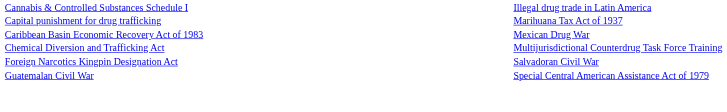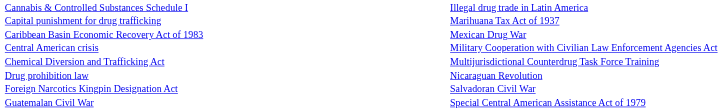 <table style="width: 85%; border: none; text-align: left;">
 <tr>
 <td><a href='#'>Cannabis & Controlled Substances Schedule I</a></td>
 <td><a href='#'>Illegal drug trade in Latin America</a></td>
 </tr>
 <tr>
 <td><a href='#'>Capital punishment for drug trafficking</a></td>
 <td><a href='#'>Marihuana Tax Act of 1937</a></td>
 </tr>
 <tr>
 <td><a href='#'>Caribbean Basin Economic Recovery Act of 1983</a></td>
 <td><a href='#'>Mexican Drug War</a></td>
 </tr>
 <tr>
+<td><a href='#'>Central American crisis</a></td>
+<td><a href='#'>Military Cooperation with Civilian Law Enforcement Agencies Act</a></td>
+</tr>
+<tr>
 <td><a href='#'>Chemical Diversion and Trafficking Act</a></td>
 <td><a href='#'>Multijurisdictional Counterdrug Task Force Training</a></td>
+</tr>
+<tr>
+<td><a href='#'>Drug prohibition law</a></td>
+<td><a href='#'>Nicaraguan Revolution</a></td>
 </tr>
 <tr>
 <td><a href='#'>Foreign Narcotics Kingpin Designation Act</a></td>
 <td><a href='#'>Salvadoran Civil War</a></td>
 </tr>
 <tr>
 <td><a href='#'>Guatemalan Civil War</a></td>
 <td><a href='#'>Special Central American Assistance Act of 1979</a></td>
 </tr>
 </table>
